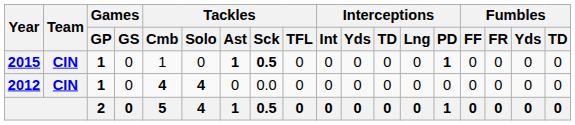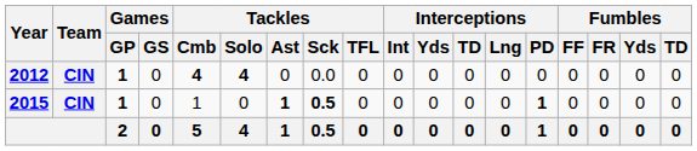 <table class="wikitable" style="text-align:center">
 <tr>
 <th rowspan="2">Year</th>
 <th rowspan="2">Team</th>
 <th colspan="2">Games</th>
 <th colspan="5">Tackles</th>
 <th colspan="5">Interceptions</th>
 <th colspan="4">Fumbles</th>
 </tr>
 <tr>
 <th>GP</th>
 <th>GS</th>
 <th>Cmb</th>
 <th>Solo</th>
 <th>Ast</th>
 <th>Sck</th>
 <th>TFL</th>
 <th>Int</th>
 <th>Yds</th>
 <th>TD</th>
 <th>Lng</th>
 <th>PD</th>
 <th>FF</th>
 <th>FR</th>
 <th>Yds</th>
 <th>TD</th>
 </tr>
 <tr>
+<th><a href='#'>2012</a></th>
+<th><a href='#'>CIN</a></th>
+<td><strong>1</strong></td>
+<td>0</td>
+<td><strong>4</strong></td>
+<td><strong>4</strong></td>
+<td>0</td>
+<td>0.0</td>
+<td>0</td>
+<td>0</td>
+<td>0</td>
+<td>0</td>
+<td>0</td>
+<td>0</td>
+<td>0</td>
+<td>0</td>
+<td>0</td>
+<td>0</td>
+</tr>
+<tr>
 <th><a href='#'>2015</a></th>
 <th><a href='#'>CIN</a></th>
 <td><strong>1</strong></td>
 <td>0</td>
 <td>1</td>
 <td>0</td>
 <td><strong>1</strong></td>
 <td><strong>0.5</strong></td>
 <td>0</td>
 <td>0</td>
 <td>0</td>
 <td>0</td>
 <td>0</td>
 <td><strong>1</strong></td>
-<td>0</td>
-<td>0</td>
-<td>0</td>
-<td>0</td>
-</tr>
-<tr>
-<th><a href='#'>2012</a></th>
-<th><a href='#'>CIN</a></th>
-<td><strong>1</strong></td>
-<td>0</td>
-<td><strong>4</strong></td>
-<td><strong>4</strong></td>
-<td>0</td>
-<td>0.0</td>
-<td>0</td>
-<td>0</td>
-<td>0</td>
-<td>0</td>
-<td>0</td>
-<td>0</td>
 <td>0</td>
 <td>0</td>
 <td>0</td>
 <td>0</td>
 </tr>
 <tr>
 <th colspan="2"></th>
 <th>2</th>
 <th>0</th>
 <th>5</th>
 <th>4</th>
 <th>1</th>
 <th>0.5</th>
 <th>0</th>
 <th>0</th>
 <th>0</th>
 <th>0</th>
 <th>0</th>
 <th>1</th>
 <th>0</th>
 <th>0</th>
 <th>0</th>
 <th>0</th>
 </tr>
 </table>
